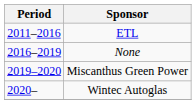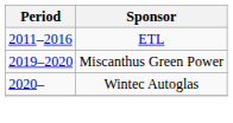 <table class="wikitable" style="float:left; margin-right:1em;">
 <tr>
 <th>Period</th>
 <th>Sponsor</th>
 </tr>
 <tr>
 <td><a href='#'>2011</a>–<a href='#'>2016</a></td>
 <td style="text-align:center"><a href='#'>ETL</a></td>
-</tr>
-<tr>
-<td><a href='#'>2016</a>–<a href='#'>2019</a></td>
-<td style="text-align:center"><em>None</em></td>
 </tr>
 <tr>
 <td><a href='#'>2019–2020</a></td>
 <td>Miscanthus Green Power</td>
 </tr>
 <tr>
 <td><a href='#'>2020</a>–</td>
 <td style="text-align:center">Wintec Autoglas</td>
 </tr>
 <tr>
 </tr>
 </table>
